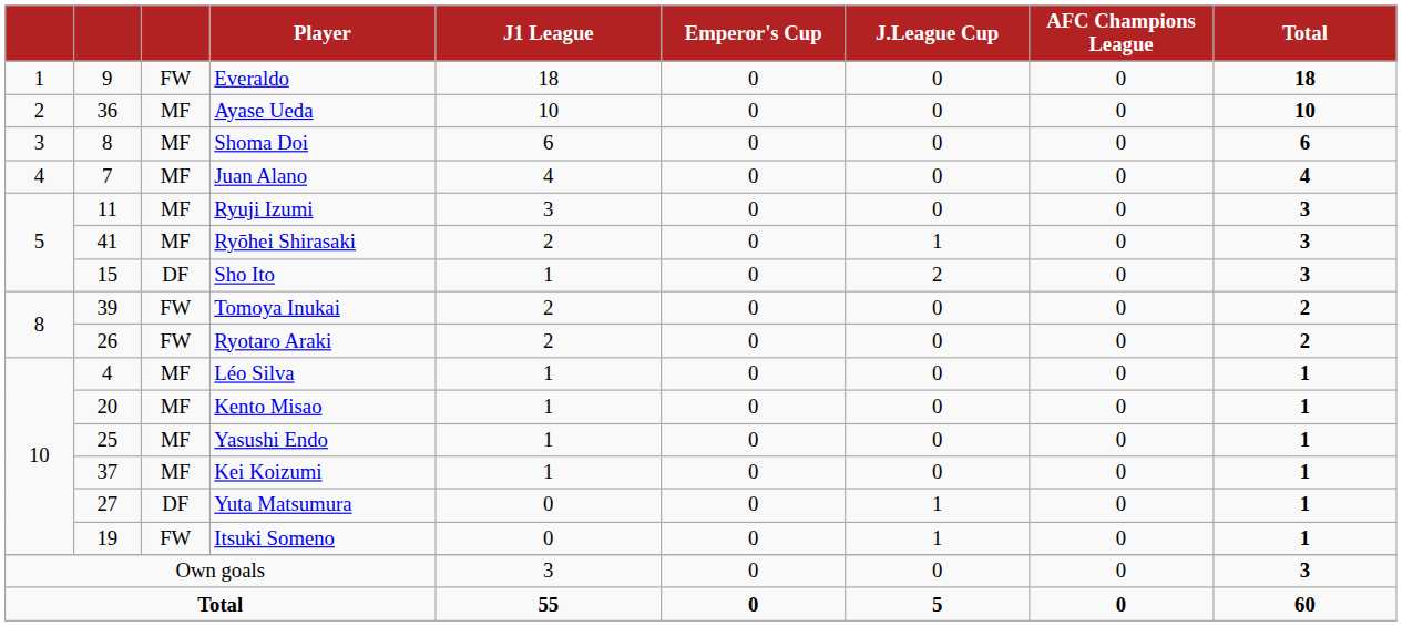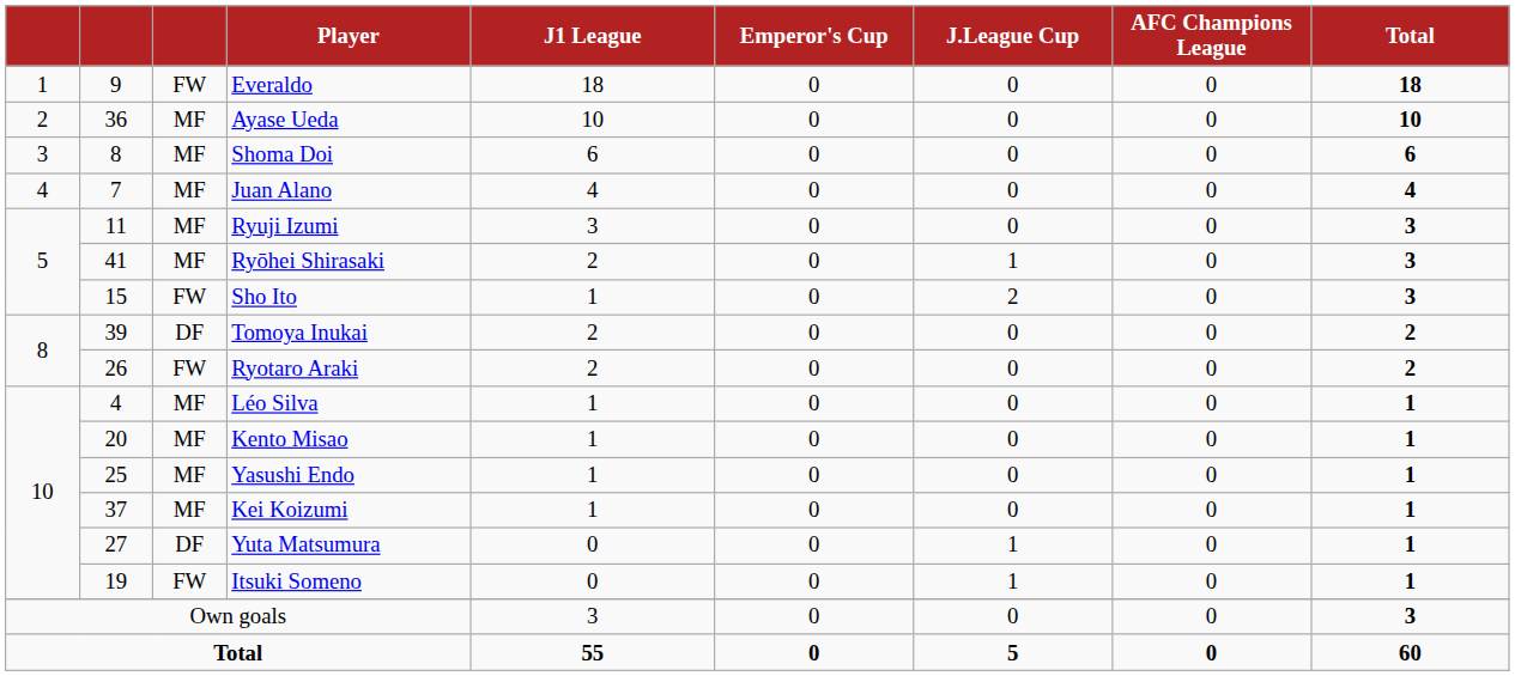 <table class="wikitable sortable" style="text-align:center;width:85%;">
 <tr>
 <th style="width:25px; background:firebrick; color:#fff;"></th>
 <th style="width:25px; background:firebrick; color:#fff;"></th>
 <th style="width:25px; background:firebrick; color:#fff;"></th>
 <th style="width:100px; background:firebrick; color:#fff;">Player</th>
 <th style="width:100px; background:firebrick; color:#fff;">J1 League</th>
 <th style="width:80px; background:firebrick; color:#fff;">Emperor's Cup</th>
 <th style="width:80px; background:firebrick; color:#fff;">J.League Cup</th>
 <th style="width:80px; background:firebrick; color:#fff;">AFC Champions League</th>
 <th style="width:80px; background:firebrick; color:#fff;"><strong>Total</strong></th>
 </tr>
 <tr>
 <td>1</td>
 <td>9</td>
 <td>FW</td>
 <td align=left> <a href='#'>Everaldo</a></td>
 <td>18</td>
 <td>0</td>
 <td>0</td>
 <td>0</td>
 <td><strong>18</strong></td>
 </tr>
 <tr>
 <td>2</td>
 <td>36</td>
 <td>MF</td>
 <td align=left> <a href='#'>Ayase Ueda</a></td>
 <td>10</td>
 <td>0</td>
 <td>0</td>
 <td>0</td>
 <td><strong>10</strong></td>
 </tr>
 <tr>
 <td>3</td>
 <td>8</td>
 <td>MF</td>
 <td align=left> <a href='#'>Shoma Doi</a></td>
 <td>6</td>
 <td>0</td>
 <td>0</td>
 <td>0</td>
 <td><strong>6</strong></td>
 </tr>
 <tr>
 <td>4</td>
 <td>7</td>
 <td>MF</td>
 <td align=left> <a href='#'>Juan Alano</a></td>
 <td>4</td>
 <td>0</td>
 <td>0</td>
 <td>0</td>
 <td><strong>4</strong></td>
 </tr>
 <tr>
 <td rowspan="3">5</td>
 <td>11</td>
 <td>MF</td>
 <td align=left> <a href='#'>Ryuji Izumi</a></td>
 <td>3</td>
 <td>0</td>
 <td>0</td>
 <td>0</td>
 <td><strong>3</strong></td>
 </tr>
 <tr>
 <td>41</td>
 <td>MF</td>
 <td align=left> <a href='#'>Ryōhei Shirasaki</a></td>
 <td>2</td>
 <td>0</td>
 <td>1</td>
 <td>0</td>
 <td><strong>3</strong></td>
 </tr>
 <tr>
 <td>15</td>
-<td>DF</td>
+<td>FW</td>
 <td align=left> <a href='#'>Sho Ito</a></td>
 <td>1</td>
 <td>0</td>
 <td>2</td>
 <td>0</td>
 <td><strong>3</strong></td>
 </tr>
 <tr>
 <td rowspan="2">8</td>
 <td>39</td>
-<td>FW</td>
+<td>DF</td>
 <td align=left> <a href='#'>Tomoya Inukai</a></td>
 <td>2</td>
 <td>0</td>
 <td>0</td>
 <td>0</td>
 <td><strong>2</strong></td>
 </tr>
 <tr>
 <td>26</td>
 <td>FW</td>
 <td align=left> <a href='#'>Ryotaro Araki</a></td>
 <td>2</td>
 <td>0</td>
 <td>0</td>
 <td>0</td>
 <td><strong>2</strong></td>
 </tr>
 <tr>
 <td rowspan="6">10</td>
 <td>4</td>
 <td>MF</td>
 <td align=left> <a href='#'>Léo Silva</a></td>
 <td>1</td>
 <td>0</td>
 <td>0</td>
 <td>0</td>
 <td><strong>1</strong></td>
 </tr>
 <tr>
 <td>20</td>
 <td>MF</td>
 <td align=left> <a href='#'>Kento Misao</a></td>
 <td>1</td>
 <td>0</td>
 <td>0</td>
 <td>0</td>
 <td><strong>1</strong></td>
 </tr>
 <tr>
 <td>25</td>
 <td>MF</td>
 <td align=left> <a href='#'>Yasushi Endo</a></td>
 <td>1</td>
 <td>0</td>
 <td>0</td>
 <td>0</td>
 <td><strong>1</strong></td>
 </tr>
 <tr>
 <td>37</td>
 <td>MF</td>
 <td align=left> <a href='#'>Kei Koizumi</a></td>
 <td>1</td>
 <td>0</td>
 <td>0</td>
 <td>0</td>
 <td><strong>1</strong></td>
 </tr>
 <tr>
 <td>27</td>
 <td>DF</td>
 <td align=left> <a href='#'>Yuta Matsumura</a></td>
 <td>0</td>
 <td>0</td>
 <td>1</td>
 <td>0</td>
 <td><strong>1</strong></td>
 </tr>
 <tr>
 <td>19</td>
 <td>FW</td>
 <td align=left> <a href='#'>Itsuki Someno</a></td>
 <td>0</td>
 <td>0</td>
 <td>1</td>
 <td>0</td>
 <td><strong>1</strong></td>
 </tr>
 <tr>
 </tr>
 <tr class="sortbottom">
 <td colspan=4>Own goals</td>
 <td>3</td>
 <td>0</td>
 <td>0</td>
 <td>0</td>
 <td><strong>3</strong></td>
 </tr>
 <tr class="sortbottom" >
 <td colspan=4><strong>Total</strong></td>
 <td><strong>55</strong></td>
 <td><strong>0</strong></td>
 <td><strong>5</strong></td>
 <td><strong>0</strong></td>
 <td><strong>60</strong></td>
 </tr>
 </table>
